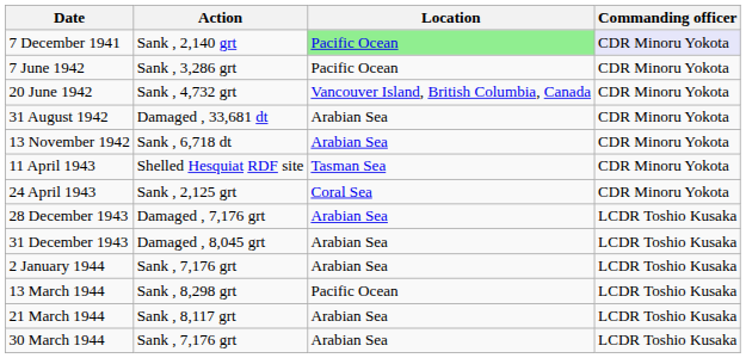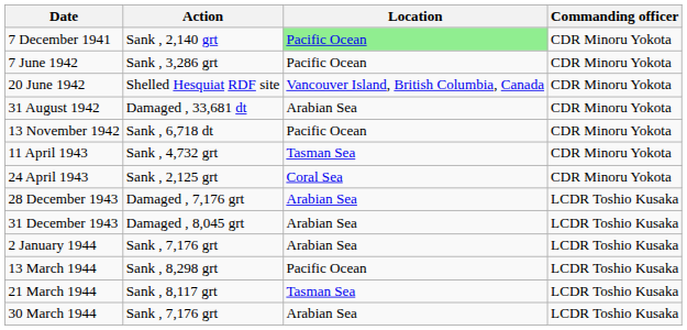 <table class="wikitable">
 <tr>
 <th scope="col">Date</th>
 <th scope="col">Action</th>
 <th scope="col">Location</th>
 <th scope="col">Commanding officer</th>
 </tr>
 <tr>
 <td>7 December 1941</td>
 <td>Sank , 2,140 <a href='#'>grt</a></td>
 <td style="background: lightgreen;"><a href='#'>Pacific Ocean</a> </td>
-<td style="background: lavender;">CDR Minoru Yokota</td>
+<td>CDR Minoru Yokota</td>
 </tr>
 <tr>
 <td>7 June 1942</td>
 <td>Sank , 3,286 grt</td>
 <td>Pacific Ocean </td>
 <td>CDR Minoru Yokota</td>
 </tr>
 <tr>
 <td>20 June 1942</td>
-<td>Sank , 4,732 grt</td>
+<td>Shelled <a href='#'>Hesquiat</a> <a href='#'>RDF</a> site</td>
 <td><a href='#'>Vancouver Island</a>, <a href='#'>British Columbia</a>, <a href='#'>Canada</a></td>
 <td>CDR Minoru Yokota</td>
 </tr>
 <tr>
 <td>31 August 1942</td>
 <td>Damaged , 33,681 <a href='#'>dt</a></td>
 <td>Arabian Sea </td>
 <td>CDR Minoru Yokota</td>
 </tr>
 <tr>
 <td>13 November 1942</td>
 <td>Sank , 6,718 dt</td>
-<td><a href='#'>Arabian Sea</a> </td>
+<td>Pacific Ocean </td>
 <td>CDR Minoru Yokota</td>
 </tr>
 <tr>
 <td>11 April 1943</td>
-<td>Shelled <a href='#'>Hesquiat</a> <a href='#'>RDF</a> site</td>
+<td>Sank , 4,732 grt</td>
 <td><a href='#'>Tasman Sea</a> </td>
 <td>CDR Minoru Yokota</td>
 </tr>
 <tr>
 <td>24 April 1943</td>
 <td>Sank , 2,125 grt</td>
 <td><a href='#'>Coral Sea</a> </td>
 <td>CDR Minoru Yokota</td>
 </tr>
 <tr>
 <td>28 December 1943</td>
 <td>Damaged , 7,176 grt</td>
 <td><a href='#'>Arabian Sea</a> </td>
 <td>LCDR Toshio Kusaka</td>
 </tr>
 <tr>
 <td>31 December 1943</td>
 <td>Damaged , 8,045 grt</td>
 <td>Arabian Sea </td>
 <td>LCDR Toshio Kusaka</td>
 </tr>
 <tr>
 <td>2 January 1944</td>
 <td>Sank , 7,176 grt</td>
 <td>Arabian Sea </td>
 <td>LCDR Toshio Kusaka</td>
 </tr>
 <tr>
 <td>13 March 1944</td>
 <td>Sank , 8,298 grt</td>
 <td>Pacific Ocean </td>
 <td>LCDR Toshio Kusaka</td>
 </tr>
 <tr>
 <td>21 March 1944</td>
 <td>Sank , 8,117 grt</td>
-<td>Arabian Sea </td>
+<td><a href='#'>Tasman Sea</a> </td>
 <td>LCDR Toshio Kusaka</td>
 </tr>
 <tr>
 <td>30 March 1944</td>
 <td>Sank , 7,176 grt</td>
 <td>Arabian Sea </td>
 <td>LCDR Toshio Kusaka</td>
 </tr>
 </table>
